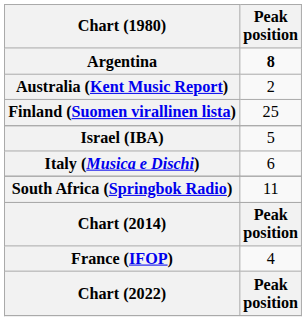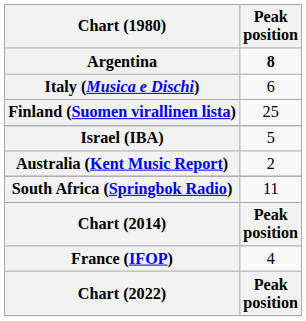 <table class="wikitable sortable plainrowheaders" style="text-align:center">
 <tr>
 <th scope="col">Chart (1980)</th>
 <th scope="col">Peak<br>position</th>
 </tr>
 <tr>
 <th scope="row">Argentina</th>
 <td><strong>8</strong></td>
 </tr>
 <tr>
-<th scope="row">Australia (<a href='#'>Kent Music Report</a>)</th>
-<td>2</td>
+<th scope="row">Italy (<em><a href='#'>Musica e Dischi</a></em>)</th>
+<td>6</td>
 </tr>
 <tr>
 <th scope="row">Finland (<a href='#'>Suomen virallinen lista</a>)</th>
 <td>25</td>
 </tr>
 <tr>
 </tr>
 <tr>
 <th scope="row">Israel (IBA)</th>
 <td>5</td>
 </tr>
 <tr>
-<th scope="row">Italy (<em><a href='#'>Musica e Dischi</a></em>)</th>
-<td>6</td>
+<th scope="row">Australia (<a href='#'>Kent Music Report</a>)</th>
+<td>2</td>
 </tr>
 <tr>
 </tr>
 <tr>
 </tr>
 <tr>
 </tr>
 <tr>
 </tr>
 <tr>
 <th scope="row">South Africa (<a href='#'>Springbok Radio</a>)</th>
 <td>11</td>
 </tr>
 <tr>
 </tr>
 <tr>
 </tr>
 <tr>
 </tr>
 <tr>
 </tr>
 <tr>
 <th>Chart (2014)</th>
 <th>Peak<br>position</th>
 </tr>
 <tr>
 <th scope="row">France (<a href='#'>IFOP</a>)</th>
 <td>4</td>
 </tr>
 <tr>
 <th>Chart (2022)</th>
 <th>Peak<br>position</th>
 </tr>
 <tr>
 </tr>
 <tr>
 </tr>
 </table>
